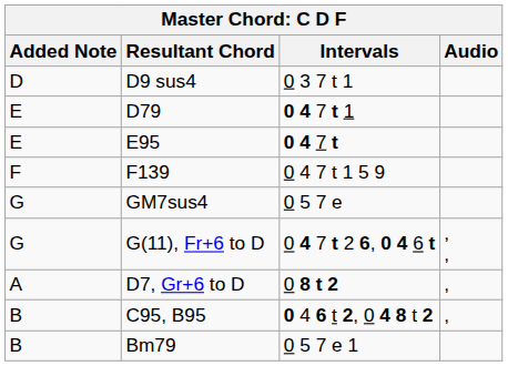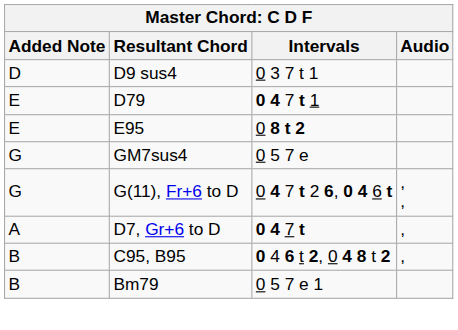 <table class="wikitable">
 <tr>
 <th colspan="4">Master Chord: C D F</th>
 </tr>
 <tr>
 <th>Added Note</th>
 <th>Resultant Chord</th>
 <th>Intervals</th>
 <th>Audio</th>
 </tr>
 <tr>
 <td>D</td>
 <td>D9 sus4</td>
 <td><u>0</u> 3 7 t 1</td>
 <td></td>
 </tr>
 <tr>
 <td>E</td>
 <td>D79</td>
 <td><strong>0</strong> <strong>4</strong> 7 <strong>t</strong> <u>1</u></td>
 <td></td>
 </tr>
 <tr>
 <td>E</td>
 <td>E95</td>
-<td><strong>0</strong> <strong>4</strong> <u>7</u> <strong>t</strong></td>
-<td></td>
-</tr>
-<tr>
-<td>F</td>
-<td>F139</td>
-<td><u>0</u> 4 7 t 1 5 9</td>
+<td><u>0</u> <strong>8</strong> <strong>t</strong> <strong>2</strong></td>
 <td></td>
 </tr>
 <tr>
 <td>G</td>
 <td>GM7sus4</td>
 <td><u>0</u> 5 7 e</td>
 <td></td>
 </tr>
 <tr>
 <td>G</td>
 <td>G(11), <a href='#'>Fr+6</a> to D</td>
 <td><u>0</u> <strong>4</strong> 7 <strong>t</strong> 2 <strong>6</strong>, <strong>0</strong> <strong>4</strong> <u>6</u> <strong>t</strong></td>
 <td>,<br> ,<br> </td>
 </tr>
 <tr>
 <td>A</td>
 <td>D7, <a href='#'>Gr+6</a> to D</td>
-<td><u>0</u> <strong>8</strong> <strong>t</strong> <strong>2</strong></td>
+<td><strong>0</strong> <strong>4</strong> <u>7</u> <strong>t</strong></td>
 <td>,<br> </td>
 </tr>
 <tr>
 <td>B</td>
 <td>C95, B95</td>
 <td><strong>0</strong> 4 <strong>6</strong> <u>t</u> <strong>2</strong>, <u>0</u> <strong>4</strong> <strong>8</strong> t <strong>2</strong></td>
 <td>,<br> </td>
 </tr>
 <tr>
 <td>B</td>
 <td>Bm79</td>
 <td><u>0</u> 5 7 e 1</td>
 <td></td>
 </tr>
 </table>
